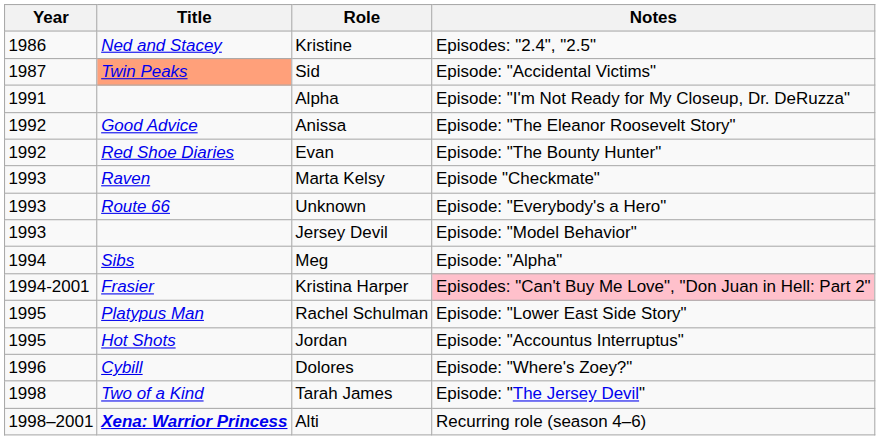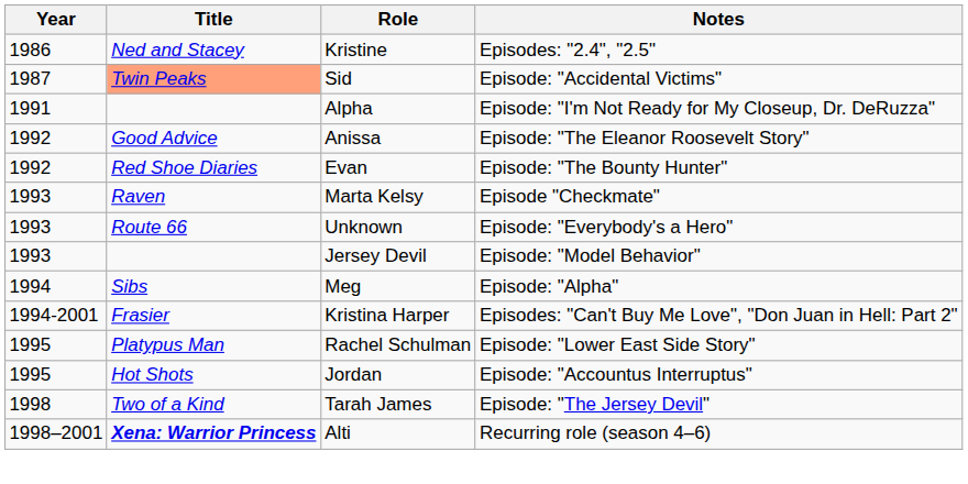 <table class="wikitable sortable">
 <tr>
 <th>Year</th>
 <th>Title</th>
 <th>Role</th>
 <th class="unsortable">Notes</th>
 </tr>
 <tr>
 <td>1986</td>
 <td><em><a href='#'>Ned and Stacey</a></em></td>
 <td>Kristine</td>
 <td>Episodes: "2.4", "2.5"</td>
 </tr>
 <tr>
 <td>1987</td>
 <td style="background: lightsalmon;"><em><a href='#'>Twin Peaks</a></em></td>
 <td>Sid</td>
 <td>Episode: "Accidental Victims"</td>
 </tr>
 <tr>
 <td>1991</td>
 <td><em></em></td>
 <td>Alpha</td>
 <td>Episode: "I'm Not Ready for My Closeup, Dr. DeRuzza"</td>
 </tr>
 <tr>
 <td>1992</td>
 <td><em><a href='#'>Good Advice</a></em></td>
 <td>Anissa</td>
 <td>Episode: "The Eleanor Roosevelt Story"</td>
 </tr>
 <tr>
 <td>1992</td>
 <td><em><a href='#'>Red Shoe Diaries</a></em></td>
 <td>Evan</td>
 <td>Episode: "The Bounty Hunter"</td>
 </tr>
 <tr>
 <td>1993</td>
 <td><em><a href='#'>Raven</a></em></td>
 <td>Marta Kelsy</td>
 <td>Episode "Checkmate"</td>
 </tr>
 <tr>
 <td>1993</td>
 <td><em><a href='#'>Route 66</a></em></td>
 <td>Unknown</td>
 <td>Episode: "Everybody's a Hero"</td>
 </tr>
 <tr>
 <td>1993</td>
 <td><em></em></td>
 <td>Jersey Devil</td>
 <td>Episode: "Model Behavior"</td>
 </tr>
 <tr>
 <td>1994</td>
 <td><em><a href='#'>Sibs</a></em></td>
 <td>Meg</td>
 <td>Episode: "Alpha"</td>
 </tr>
 <tr>
 <td>1994-2001</td>
 <td><em><a href='#'>Frasier</a></em></td>
 <td>Kristina Harper</td>
-<td style="background: pink;">Episodes: "Can't Buy Me Love", "Don Juan in Hell: Part 2"</td>
+<td>Episodes: "Can't Buy Me Love", "Don Juan in Hell: Part 2"</td>
 </tr>
 <tr>
 <td>1995</td>
 <td><em><a href='#'>Platypus Man</a></em></td>
 <td>Rachel Schulman</td>
 <td>Episode: "Lower East Side Story"</td>
 </tr>
 <tr>
 <td>1995</td>
 <td><em><a href='#'>Hot Shots</a></em></td>
 <td>Jordan</td>
 <td>Episode: "Accountus Interruptus"</td>
 </tr>
 <tr>
-<td>1996</td>
-<td><em><a href='#'>Cybill</a></em></td>
-<td>Dolores</td>
-<td>Episode: "Where's Zoey?"</td>
-</tr>
-<tr>
 <td>1998</td>
 <td><em><a href='#'>Two of a Kind</a></em></td>
 <td>Tarah James</td>
 <td>Episode: "<a href='#'>The Jersey Devil</a>"</td>
 </tr>
 <tr>
 <td>1998–2001</td>
 <td><strong><em><a href='#'>Xena: Warrior Princess</a></em></strong></td>
 <td>Alti</td>
 <td>Recurring role (season 4–6)</td>
 </tr>
 </table>
